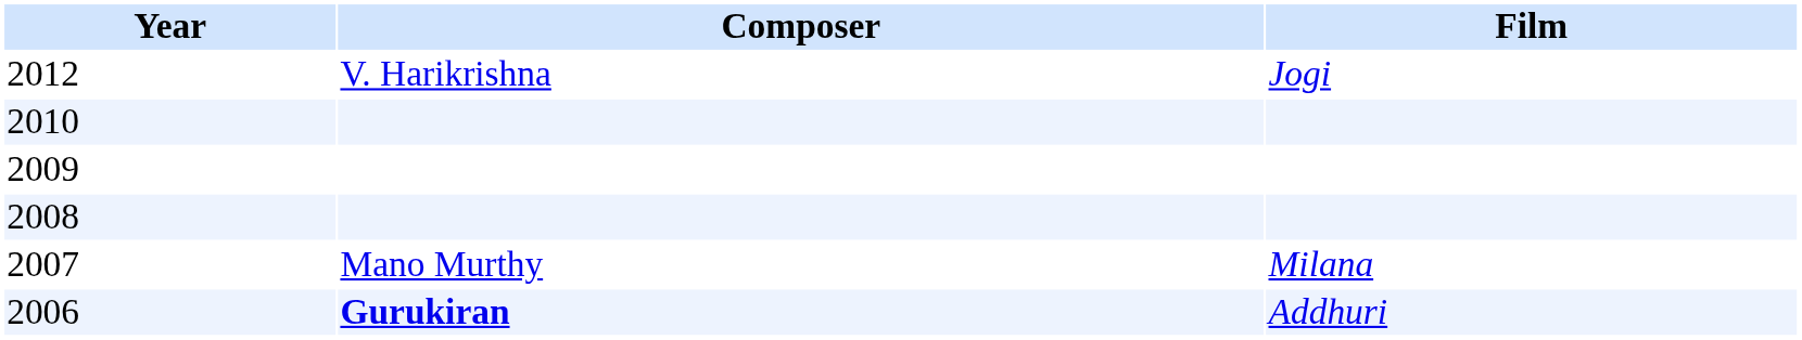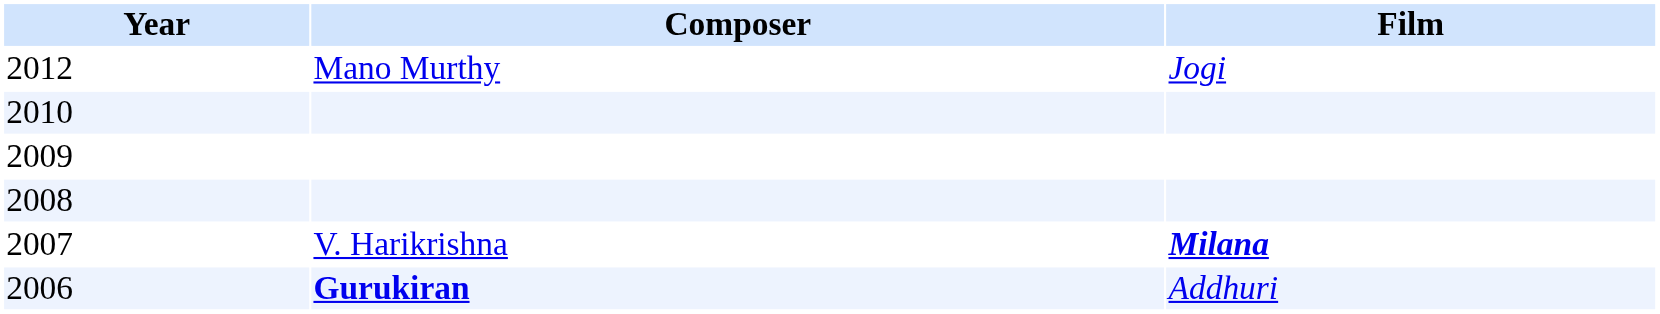 <table cellspacing="1" cellpadding="1" border="0" width="50%">
 <tr bgcolor="#d1e4fd">
 <th>Year</th>
 <th>Composer</th>
 <th>Film</th>
 </tr>
 <tr>
 <td>2012</td>
-<td><a href='#'>V. Harikrishna</a></td>
+<td><a href='#'>Mano Murthy</a></td>
 <td><em><a href='#'>Jogi</a></em></td>
 </tr>
 <tr bgcolor=#edf3fe>
 <td>2010</td>
 <td></td>
 <td></td>
 </tr>
 <tr>
 <td>2009</td>
 <td></td>
 <td></td>
 </tr>
 <tr bgcolor=#edf3fe>
 <td>2008</td>
 <td></td>
 <td></td>
 </tr>
 <tr>
 <td>2007</td>
-<td><a href='#'>Mano Murthy</a></td>
-<td><em><a href='#'>Milana</a></em></td>
+<td><a href='#'>V. Harikrishna</a></td>
+<td><strong><em><a href='#'>Milana</a></em></strong></td>
 </tr>
 <tr bgcolor=#edf3fe>
 <td>2006</td>
 <td><strong><a href='#'>Gurukiran</a></strong></td>
 <td><em><a href='#'>Addhuri</a></em></td>
 </tr>
 <tr>
 </tr>
 </table>
